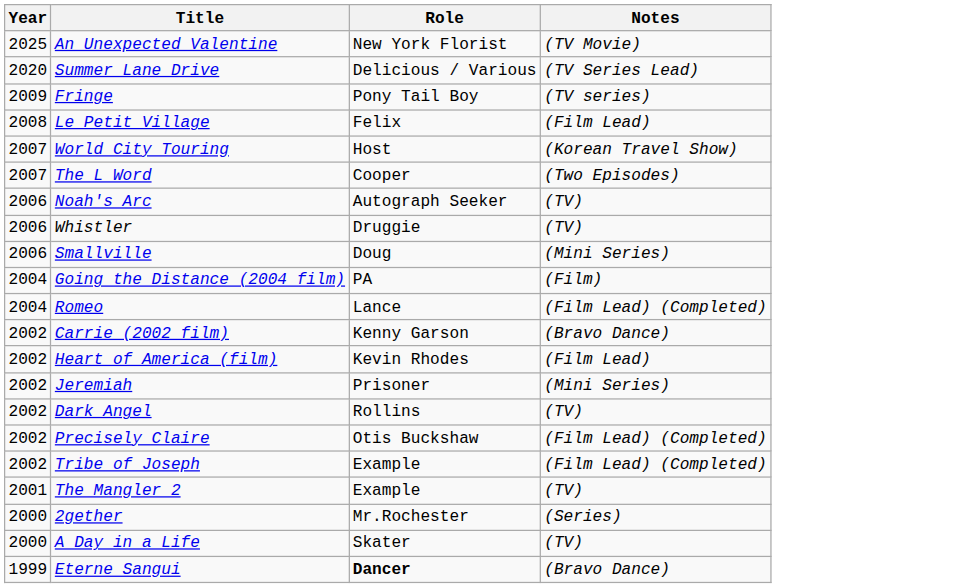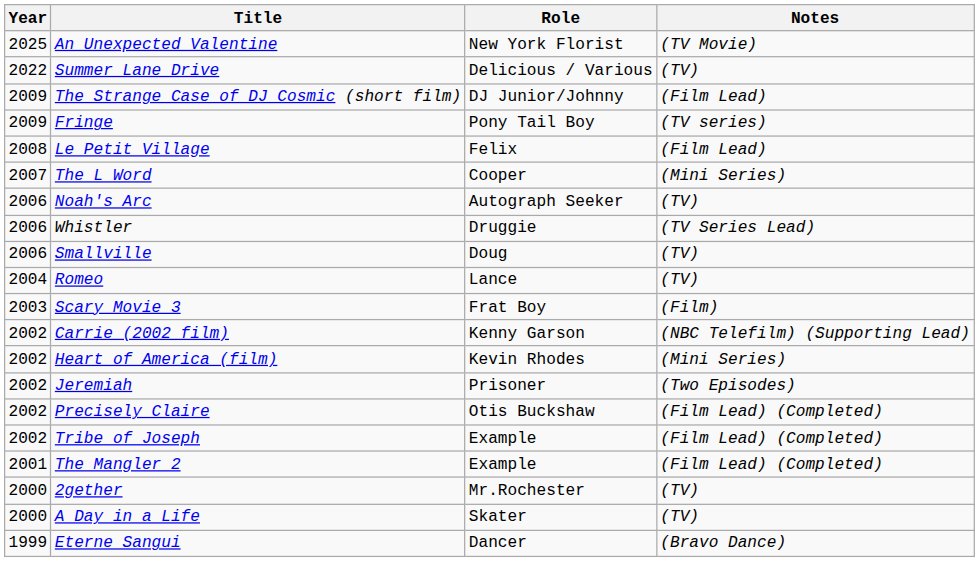 <table class="wikitable sortable">
 <tr>
 <th>Year</th>
 <th>Title</th>
 <th>Role</th>
 <th>Notes</th>
 </tr>
 <tr>
 <td>2025</td>
 <td><em><a href='#'>An Unexpected Valentine</a></em></td>
 <td>New York Florist</td>
 <td><em>(TV Movie)</em></td>
 </tr>
 <tr>
-<td>2020</td>
+<td>2022</td>
 <td><em><a href='#'>Summer Lane Drive</a></em></td>
 <td>Delicious / Various</td>
-<td><em>(TV Series Lead)</em></td>
+<td><em>(TV)</em></td>
+</tr>
+<tr>
+<td>2009</td>
+<td><em><a href='#'>The Strange Case of DJ Cosmic</a> (short film)</em></td>
+<td>DJ Junior/Johnny</td>
+<td><em>(Film Lead)</em></td>
 </tr>
 <tr>
 <td>2009</td>
 <td><a href='#'><em>Fringe</em></a></td>
 <td>Pony Tail Boy</td>
 <td><em> (TV series)</em></td>
 </tr>
 <tr>
 <td>2008</td>
 <td><em><a href='#'>Le Petit Village</a></em></td>
 <td>Felix</td>
 <td><em>(Film Lead)</em></td>
 </tr>
 <tr>
 <td>2007</td>
-<td><em><a href='#'>World City Touring</a></em></td>
-<td>Host</td>
-<td><em>(Korean Travel Show)</em></td>
-</tr>
-<tr>
-<td>2007</td>
 <td><em><a href='#'>The L Word</a></em></td>
 <td>Cooper</td>
-<td><em>(Two Episodes)</em></td>
+<td><em>(Mini Series)</em></td>
 </tr>
 <tr>
 <td>2006</td>
 <td><em><a href='#'>Noah's Arc</a></em></td>
 <td>Autograph Seeker</td>
 <td><em>(TV)</em></td>
 </tr>
 <tr>
 <td>2006</td>
 <td><em>Whistler</em></td>
 <td>Druggie</td>
-<td><em>(TV)</em></td>
+<td><em>(TV Series Lead)</em></td>
 </tr>
 <tr>
 <td>2006</td>
 <td><em><a href='#'>Smallville</a></em></td>
 <td>Doug</td>
-<td><em>(Mini Series)</em></td>
-</tr>
-<tr>
-<td>2004</td>
-<td><em><a href='#'>Going the Distance (2004 film)</a></em></td>
-<td>PA</td>
-<td><em>(Film)</em></td>
+<td><em>(TV)</em></td>
 </tr>
 <tr>
 <td>2004</td>
 <td><em><a href='#'>Romeo</a></em></td>
 <td>Lance</td>
-<td><em>(Film Lead) (Completed)</em></td>
+<td><em>(TV)</em></td>
+</tr>
+<tr>
+<td>2003</td>
+<td><em><a href='#'>Scary Movie 3</a></em></td>
+<td>Frat Boy</td>
+<td><em>(Film)</em></td>
 </tr>
 <tr>
 <td>2002</td>
 <td><em><a href='#'>Carrie (2002 film)</a></em></td>
 <td>Kenny Garson</td>
-<td><em>(Bravo Dance)</em></td>
+<td><em>(NBC Telefilm) (Supporting Lead)</em></td>
 </tr>
 <tr>
 <td>2002</td>
 <td><em><a href='#'>Heart of America (film)</a></em></td>
 <td>Kevin Rhodes</td>
-<td><em>(Film Lead)</em></td>
+<td><em>(Mini Series)</em></td>
 </tr>
 <tr>
 <td>2002</td>
 <td><em><a href='#'>Jeremiah</a></em></td>
 <td>Prisoner</td>
-<td><em>(Mini Series)</em></td>
-</tr>
-<tr>
-<td>2002</td>
-<td><a href='#'><em>Dark Angel</em></a></td>
-<td>Rollins</td>
-<td><em>(TV)</em></td>
+<td><em>(Two Episodes)</em></td>
 </tr>
 <tr>
 <td>2002</td>
 <td><em><a href='#'>Precisely Claire</a></em></td>
 <td>Otis Buckshaw</td>
 <td><em>(Film Lead) (Completed)</em></td>
 </tr>
 <tr>
 <td>2002</td>
 <td><em><a href='#'>Tribe of Joseph</a></em></td>
 <td>Example</td>
 <td><em>(Film Lead) (Completed)</em></td>
 </tr>
 <tr>
 <td>2001</td>
 <td><em><a href='#'>The Mangler 2</a></em></td>
 <td>Example</td>
-<td><em>(TV)</em></td>
+<td><em>(Film Lead) (Completed)</em></td>
 </tr>
 <tr>
 <td>2000</td>
 <td><a href='#'><em>2gether</em></a></td>
 <td>Mr.Rochester</td>
-<td><em>(Series)</em></td>
+<td><em>(TV)</em></td>
 </tr>
 <tr>
 <td>2000</td>
 <td><em><a href='#'>A Day in a Life</a></em></td>
 <td>Skater</td>
 <td><em>(TV)</em></td>
 </tr>
 <tr>
 <td>1999</td>
 <td><em><a href='#'>Eterne Sangui</a></em></td>
-<td><strong>Dancer</strong></td>
+<td>Dancer</td>
 <td><em>(Bravo Dance)</em></td>
 </tr>
 </table>
